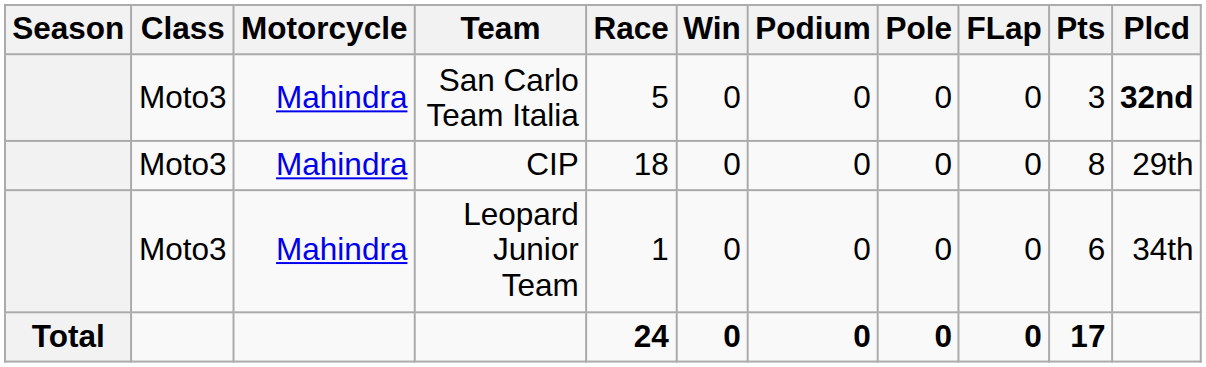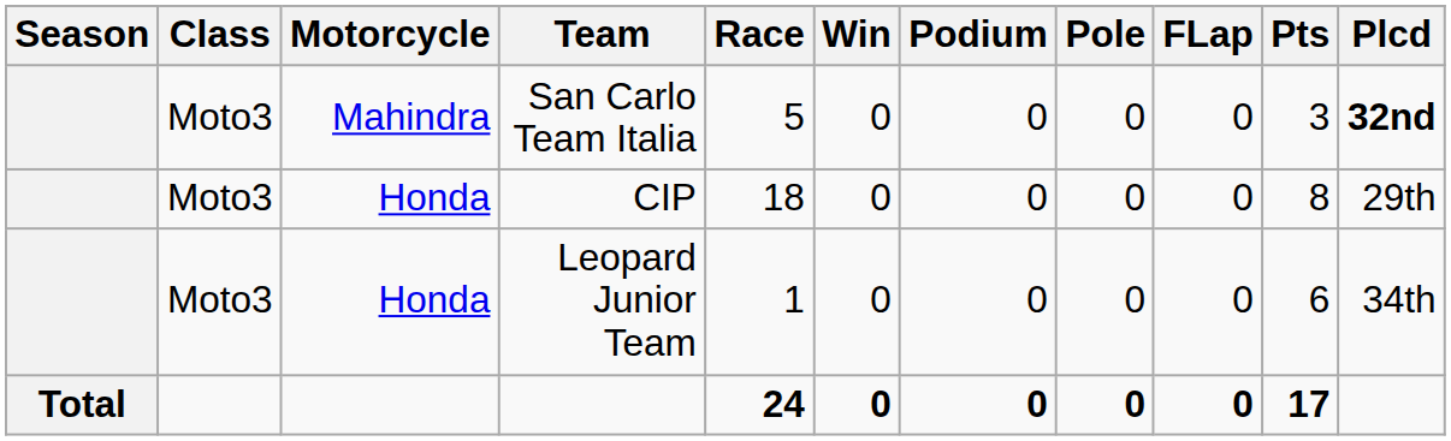 <table class="wikitable" style=text-align:right>
 <tr>
 <th>Season</th>
 <th>Class</th>
 <th>Motorcycle</th>
 <th>Team</th>
 <th>Race</th>
 <th>Win</th>
 <th>Podium</th>
 <th>Pole</th>
 <th>FLap</th>
 <th>Pts</th>
 <th>Plcd</th>
 </tr>
 <tr>
 <th></th>
 <td>Moto3</td>
 <td><a href='#'>Mahindra</a></td>
 <td>San Carlo Team Italia</td>
 <td>5</td>
 <td>0</td>
 <td>0</td>
 <td>0</td>
 <td>0</td>
 <td>3</td>
 <td><strong>32nd</strong></td>
 </tr>
 <tr>
 <th></th>
 <td>Moto3</td>
-<td><a href='#'>Mahindra</a></td>
+<td><a href='#'>Honda</a></td>
 <td>CIP</td>
 <td>18</td>
 <td>0</td>
 <td>0</td>
 <td>0</td>
 <td>0</td>
 <td>8</td>
 <td>29th</td>
 </tr>
 <tr>
 <th></th>
 <td>Moto3</td>
-<td><a href='#'>Mahindra</a></td>
+<td><a href='#'>Honda</a></td>
 <td>Leopard Junior Team</td>
 <td>1</td>
 <td>0</td>
 <td>0</td>
 <td>0</td>
 <td>0</td>
 <td>6</td>
 <td>34th</td>
 </tr>
 <tr>
 <th>Total</th>
 <td></td>
 <td></td>
 <td></td>
 <td><strong>24</strong></td>
 <td><strong>0</strong></td>
 <td><strong>0</strong></td>
 <td><strong>0</strong></td>
 <td><strong>0</strong></td>
 <td><strong>17</strong></td>
 <td></td>
 </tr>
 </table>
